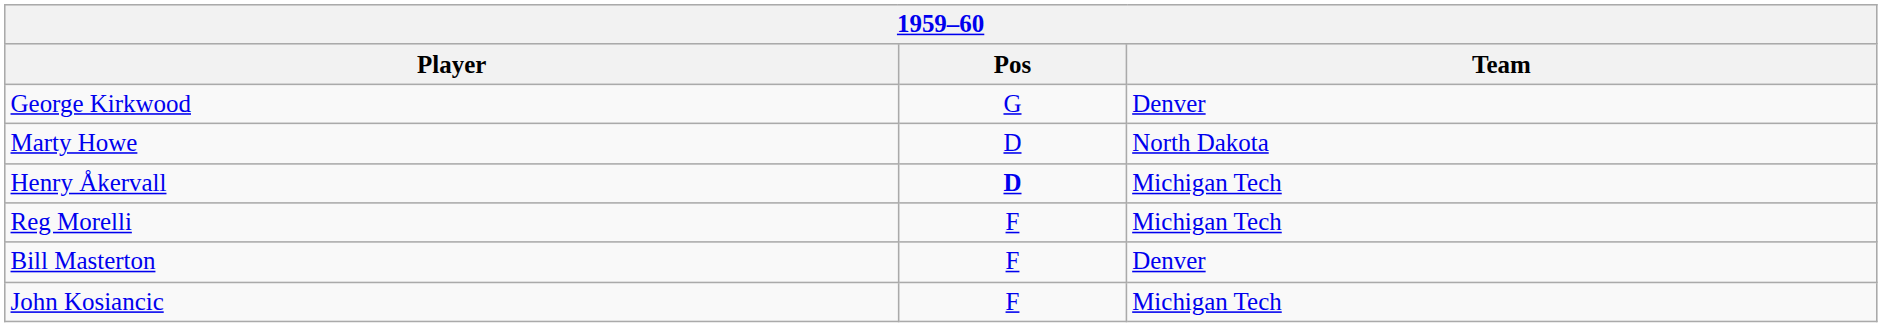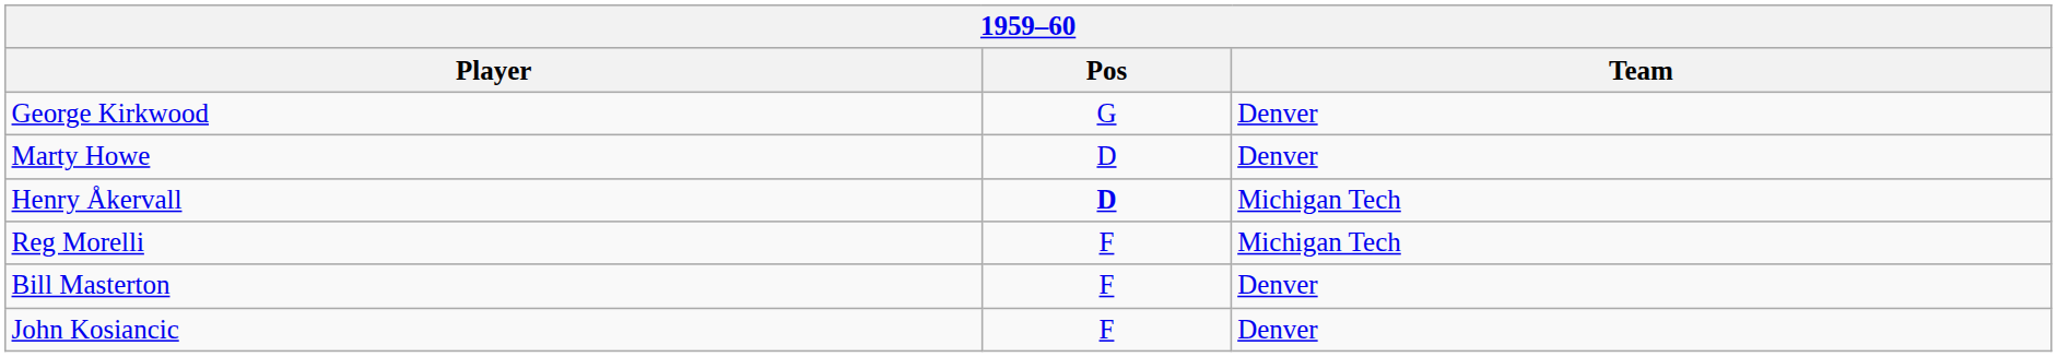 <table class="wikitable" width=95%>
 <tr>
 <th colspan=3><a href='#'>1959–60</a></th>
 </tr>
 <tr>
 <th>Player</th>
 <th>Pos</th>
 <th>Team</th>
 </tr>
 <tr>
 <td><a href='#'>George Kirkwood</a></td>
 <td align=center><a href='#'>G</a></td>
 <td><a href='#'>Denver</a></td>
 </tr>
 <tr>
 <td><a href='#'>Marty Howe</a></td>
 <td align=center><a href='#'>D</a></td>
-<td><a href='#'>North Dakota</a></td>
+<td><a href='#'>Denver</a></td>
 </tr>
 <tr>
 <td><a href='#'>Henry Åkervall</a></td>
 <td align=center><strong><a href='#'>D</a></strong></td>
 <td><a href='#'>Michigan Tech</a></td>
 </tr>
 <tr>
 <td><a href='#'>Reg Morelli</a></td>
 <td align=center><a href='#'>F</a></td>
 <td><a href='#'>Michigan Tech</a></td>
 </tr>
 <tr>
 <td><a href='#'>Bill Masterton</a></td>
 <td align=center><a href='#'>F</a></td>
 <td><a href='#'>Denver</a></td>
 </tr>
 <tr>
 <td><a href='#'>John Kosiancic</a></td>
 <td align=center><a href='#'>F</a></td>
-<td><a href='#'>Michigan Tech</a></td>
+<td><a href='#'>Denver</a></td>
 </tr>
 </table>
